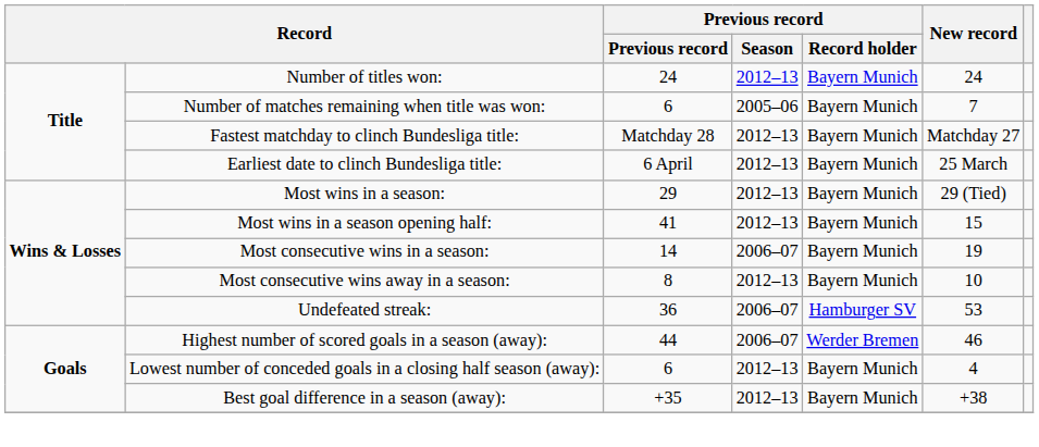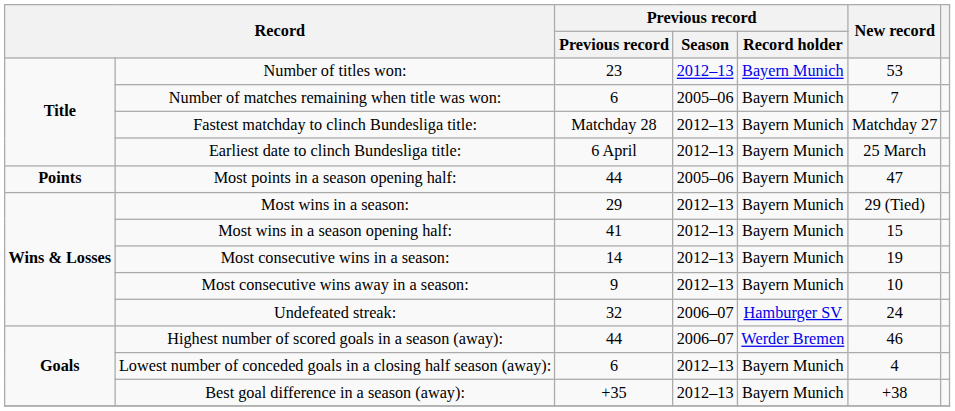 <table class="wikitable" Style="text-align: center;font-size:80%">
 <tr>
 <th rowspan="2" colspan="2">Record</th>
 <th colspan="3">Previous record</th>
 <th rowspan="2">New record</th>
 <th rowspan="2"></th>
 </tr>
 <tr>
 <th>Previous record</th>
 <th>Season</th>
 <th>Record holder</th>
 </tr>
 <tr>
 <td rowspan="4"><strong>Title</strong></td>
 <td>Number of titles won:</td>
-<td>24</td>
+<td>23</td>
 <td><a href='#'>2012–13</a></td>
 <td><a href='#'>Bayern Munich</a></td>
-<td>24</td>
+<td>53</td>
 <td></td>
 </tr>
 <tr>
 <td>Number of matches remaining when title was won:</td>
 <td>6</td>
 <td>2005–06</td>
 <td>Bayern Munich</td>
 <td>7</td>
 <td></td>
 </tr>
 <tr>
 <td>Fastest matchday to clinch Bundesliga title:</td>
 <td>Matchday 28</td>
 <td>2012–13</td>
 <td>Bayern Munich</td>
 <td>Matchday 27</td>
 <td></td>
 </tr>
 <tr>
 <td>Earliest date to clinch Bundesliga title:</td>
 <td>6 April</td>
 <td>2012–13</td>
 <td>Bayern Munich</td>
 <td>25 March</td>
 <td></td>
 </tr>
 <tr>
+<td rowspan="1"><strong>Points</strong></td>
+<td>Most points in a season opening half:</td>
+<td>44</td>
+<td>2005–06</td>
+<td>Bayern Munich</td>
+<td>47</td>
+<td></td>
+</tr>
+<tr>
 <td rowspan="5"><strong>Wins & Losses</strong></td>
 <td>Most wins in a season:</td>
 <td>29</td>
 <td>2012–13</td>
 <td>Bayern Munich</td>
 <td>29 (Tied)</td>
 <td></td>
 </tr>
 <tr>
 <td>Most wins in a season opening half:</td>
 <td>41</td>
 <td>2012–13</td>
 <td>Bayern Munich</td>
 <td>15</td>
 <td></td>
 </tr>
 <tr>
 <td>Most consecutive wins in a season:</td>
 <td>14</td>
-<td>2006–07</td>
+<td>2012–13</td>
 <td>Bayern Munich</td>
 <td>19</td>
 <td></td>
 </tr>
 <tr>
 <td>Most consecutive wins away in a season:</td>
-<td>8</td>
+<td>9</td>
 <td>2012–13</td>
 <td>Bayern Munich</td>
 <td>10</td>
 <td></td>
 </tr>
 <tr>
 <td>Undefeated streak:</td>
-<td>36</td>
+<td>32</td>
 <td>2006–07</td>
 <td><a href='#'>Hamburger SV</a></td>
-<td>53</td>
+<td>24</td>
 <td></td>
 </tr>
 <tr>
 <td rowspan="3"><strong>Goals</strong></td>
 <td>Highest number of scored goals in a season (away):</td>
 <td>44</td>
 <td>2006–07</td>
 <td><a href='#'>Werder Bremen</a></td>
 <td>46</td>
 <td></td>
 </tr>
 <tr>
 <td>Lowest number of conceded goals in a closing half season (away):</td>
 <td>6</td>
 <td>2012–13</td>
 <td>Bayern Munich</td>
 <td>4</td>
 <td></td>
 </tr>
 <tr>
 <td>Best goal difference in a season (away):</td>
 <td>+35</td>
 <td>2012–13</td>
 <td>Bayern Munich</td>
 <td>+38</td>
 <td></td>
 </tr>
 <tr>
 </tr>
 </table>
